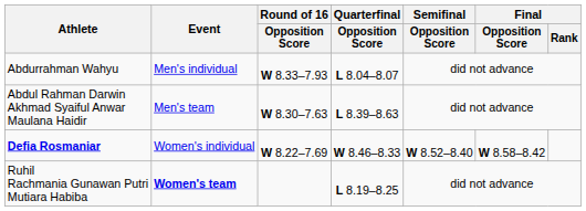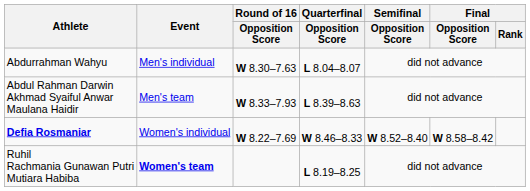 <table class=wikitable style=font-size:90%;text-align:center>
 <tr>
 <th rowspan=2>Athlete</th>
 <th rowspan=2>Event</th>
 <th>Round of 16</th>
 <th>Quarterfinal</th>
 <th>Semifinal</th>
 <th colspan=2>Final</th>
 </tr>
 <tr style=font-size:95%>
 <th>Opposition<br>Score</th>
 <th>Opposition<br>Score</th>
 <th>Opposition<br>Score</th>
 <th>Opposition<br>Score</th>
 <th>Rank</th>
 </tr>
 <tr>
 <td align=left>Abdurrahman Wahyu</td>
 <td align=left><a href='#'>Men's individual</a></td>
-<td><br><strong>W</strong> 8.33–7.93</td>
+<td><br><strong>W</strong> 8.30–7.63</td>
 <td><br><strong>L</strong> 8.04–8.07</td>
 <td colspan=3>did not advance</td>
 </tr>
 <tr>
 <td align=left>Abdul Rahman Darwin<br>Akhmad Syaiful Anwar<br>Maulana Haidir</td>
 <td align=left><a href='#'>Men's team</a></td>
-<td><br><strong>W</strong> 8.30–7.63</td>
+<td><br><strong>W</strong> 8.33–7.93</td>
 <td><br><strong>L</strong> 8.39–8.63</td>
 <td colspan=3>did not advance</td>
 </tr>
 <tr>
 <td align=left><strong><a href='#'>Defia Rosmaniar</a></strong></td>
 <td align=left><a href='#'>Women's individual</a></td>
 <td><br><strong>W</strong> 8.22–7.69</td>
 <td><br><strong>W</strong> 8.46–8.33</td>
 <td><br><strong>W</strong> 8.52–8.40</td>
 <td><br><strong>W</strong> 8.58–8.42</td>
 <td></td>
 </tr>
 <tr>
 <td align=left>Ruhil<br>Rachmania Gunawan Putri<br>Mutiara Habiba</td>
 <td align=left><strong><a href='#'>Women's team</a></strong></td>
 <td></td>
 <td><br><strong>L</strong> 8.19–8.25</td>
 <td colspan=3>did not advance</td>
 </tr>
 </table>
